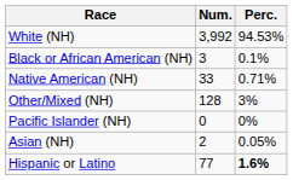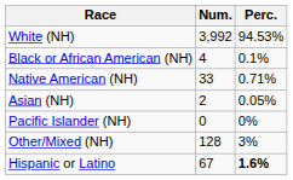 <table class="wikitable">
 <tr>
 <th>Race</th>
 <th>Num.</th>
 <th>Perc.</th>
 </tr>
 <tr>
 <td><a href='#'>White</a> (NH)</td>
 <td>3,992</td>
 <td>94.53%</td>
 </tr>
 <tr>
 <td><a href='#'>Black or African American</a> (NH)</td>
-<td>3</td>
+<td>4</td>
 <td>0.1%</td>
 </tr>
 <tr>
 <td><a href='#'>Native American</a> (NH)</td>
 <td>33</td>
 <td>0.71%</td>
 </tr>
 <tr>
-<td><a href='#'>Other/Mixed</a> (NH)</td>
-<td>128</td>
-<td>3%</td>
+<td><a href='#'>Asian</a> (NH)</td>
+<td>2</td>
+<td>0.05%</td>
 </tr>
 <tr>
 <td><a href='#'>Pacific Islander</a> (NH)</td>
 <td>0</td>
 <td>0%</td>
 </tr>
 <tr>
-<td><a href='#'>Asian</a> (NH)</td>
-<td>2</td>
-<td>0.05%</td>
+<td><a href='#'>Other/Mixed</a> (NH)</td>
+<td>128</td>
+<td>3%</td>
 </tr>
 <tr>
 <td><a href='#'>Hispanic</a> or <a href='#'>Latino</a></td>
-<td>77</td>
+<td>67</td>
 <td><strong>1.6%</strong></td>
 </tr>
 </table>
